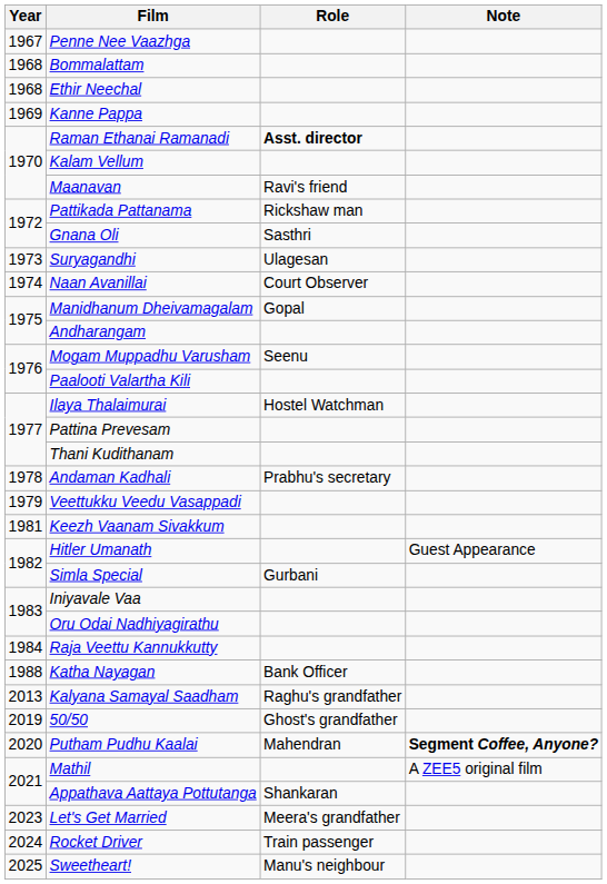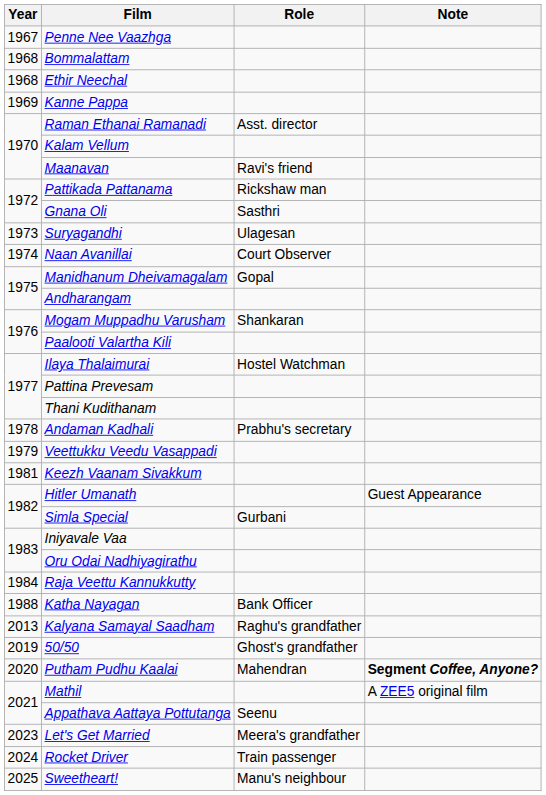 <table class="wikitable">
 <tr>
 <th>Year</th>
 <th>Film</th>
 <th>Role</th>
 <th>Note</th>
 </tr>
 <tr>
 <td>1967</td>
 <td><em><a href='#'>Penne Nee Vaazhga</a></em></td>
 <td></td>
 <td></td>
 </tr>
 <tr>
 <td>1968</td>
 <td><em><a href='#'>Bommalattam</a></em></td>
 <td></td>
 <td></td>
 </tr>
 <tr>
 <td>1968</td>
 <td><em><a href='#'>Ethir Neechal</a></em></td>
 <td></td>
 <td></td>
 </tr>
 <tr>
 <td>1969</td>
 <td><em><a href='#'>Kanne Pappa</a></em></td>
 <td></td>
 <td></td>
 </tr>
 <tr>
 <td rowspan="3">1970</td>
 <td><em><a href='#'>Raman Ethanai Ramanadi</a></em></td>
-<td><strong>Asst. director</strong></td>
+<td>Asst. director</td>
 <td></td>
 </tr>
 <tr>
 <td><em><a href='#'>Kalam Vellum</a></em></td>
 <td></td>
 <td></td>
 </tr>
 <tr>
 <td><em><a href='#'>Maanavan</a></em></td>
 <td>Ravi's friend</td>
 <td></td>
 </tr>
 <tr>
 <td rowspan="2">1972</td>
 <td><em><a href='#'>Pattikada Pattanama</a></em></td>
 <td>Rickshaw man</td>
 <td></td>
 </tr>
 <tr>
 <td><em><a href='#'>Gnana Oli</a></em></td>
 <td>Sasthri</td>
 <td></td>
 </tr>
 <tr>
 <td>1973</td>
 <td><em><a href='#'>Suryagandhi</a></em></td>
 <td>Ulagesan</td>
 <td></td>
 </tr>
 <tr>
 <td>1974</td>
 <td><em><a href='#'>Naan Avanillai</a></em></td>
 <td>Court Observer</td>
 <td></td>
 </tr>
 <tr>
 <td rowspan="2">1975</td>
 <td><em><a href='#'>Manidhanum Dheivamagalam</a></em></td>
 <td>Gopal</td>
 <td></td>
 </tr>
 <tr>
 <td><em><a href='#'>Andharangam</a></em></td>
 <td></td>
 <td></td>
 </tr>
 <tr>
 <td rowspan="2">1976</td>
 <td><em><a href='#'>Mogam Muppadhu Varusham</a></em></td>
-<td>Seenu</td>
+<td>Shankaran</td>
 <td></td>
 </tr>
 <tr>
 <td><em><a href='#'>Paalooti Valartha Kili</a></em></td>
 <td></td>
 <td></td>
 </tr>
 <tr>
 <td rowspan="3">1977</td>
 <td><em><a href='#'>Ilaya Thalaimurai</a></em></td>
 <td>Hostel Watchman</td>
 <td></td>
 </tr>
 <tr>
 <td><em>Pattina Prevesam</em></td>
 <td></td>
 <td></td>
 </tr>
 <tr>
 <td><em>Thani Kudithanam</em></td>
 <td></td>
 <td></td>
 </tr>
 <tr>
 <td>1978</td>
 <td><em><a href='#'>Andaman Kadhali</a></em></td>
 <td>Prabhu's secretary</td>
 <td></td>
 </tr>
 <tr>
 <td>1979</td>
 <td><em><a href='#'>Veettukku Veedu Vasappadi</a></em></td>
 <td></td>
 <td></td>
 </tr>
 <tr>
 <td>1981</td>
 <td><em><a href='#'>Keezh Vaanam Sivakkum</a></em></td>
 <td></td>
 <td></td>
 </tr>
 <tr>
 <td rowspan="2">1982</td>
 <td><em><a href='#'>Hitler Umanath</a></em></td>
 <td></td>
 <td>Guest Appearance</td>
 </tr>
 <tr>
 <td><em><a href='#'>Simla Special</a></em></td>
 <td>Gurbani</td>
 <td></td>
 </tr>
 <tr>
 <td rowspan="2">1983</td>
 <td><em>Iniyavale Vaa</em></td>
 <td></td>
 <td></td>
 </tr>
 <tr>
 <td><em><a href='#'>Oru Odai Nadhiyagirathu</a></em></td>
 <td></td>
 <td></td>
 </tr>
 <tr>
 <td>1984</td>
 <td><em><a href='#'>Raja Veettu Kannukkutty</a></em></td>
 <td></td>
 <td></td>
 </tr>
 <tr>
 <td>1988</td>
 <td><em><a href='#'>Katha Nayagan</a></em></td>
 <td>Bank Officer</td>
 <td></td>
 </tr>
 <tr>
 <td>2013</td>
 <td><em><a href='#'>Kalyana Samayal Saadham</a></em></td>
 <td>Raghu's grandfather</td>
 <td></td>
 </tr>
 <tr>
 <td>2019</td>
 <td><em><a href='#'>50/50</a></em></td>
 <td>Ghost's grandfather</td>
 <td></td>
 </tr>
 <tr>
 <td>2020</td>
 <td><em><a href='#'>Putham Pudhu Kaalai</a></em></td>
 <td>Mahendran</td>
 <td><strong>Segment <em>Coffee, Anyone?</em></strong></td>
 </tr>
 <tr>
 <td rowspan="2">2021</td>
 <td><em><a href='#'>Mathil</a></em></td>
 <td></td>
 <td>A <a href='#'>ZEE5</a> original film</td>
 </tr>
 <tr>
 <td><em><a href='#'>Appathava Aattaya Pottutanga</a></em></td>
-<td>Shankaran</td>
+<td>Seenu</td>
 <td></td>
 </tr>
 <tr>
 <td>2023</td>
 <td><em><a href='#'>Let's Get Married</a></em></td>
 <td>Meera's grandfather</td>
 <td></td>
 </tr>
 <tr>
 <td>2024</td>
 <td><em><a href='#'>Rocket Driver</a></em></td>
 <td>Train passenger</td>
 <td></td>
 </tr>
 <tr>
 <td>2025</td>
 <td><em><a href='#'>Sweetheart!</a></em></td>
 <td>Manu's neighbour</td>
 <td></td>
 </tr>
 </table>
